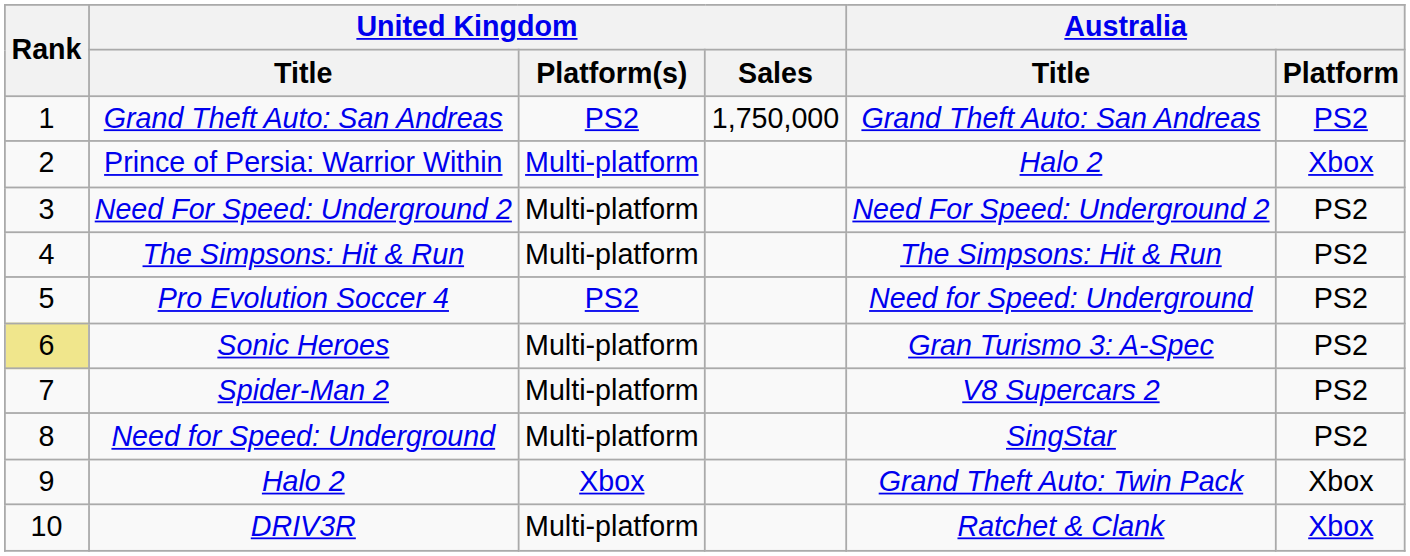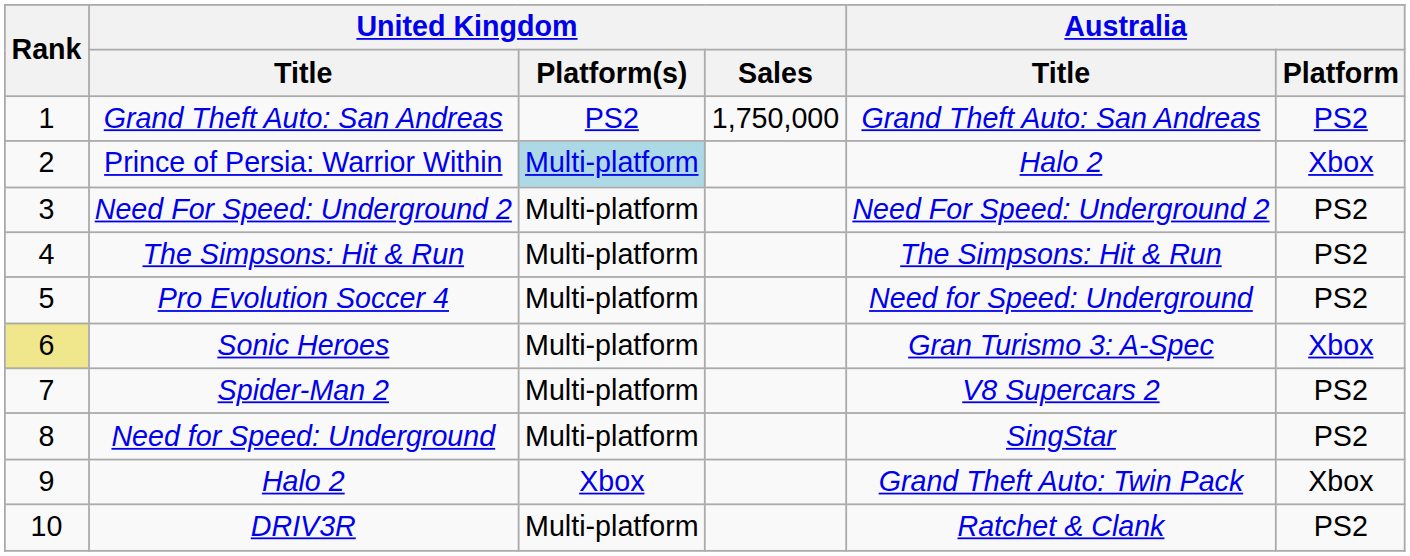 <table class="wikitable sortable" style="text-align:center">
 <tr>
 <th rowspan="2">Rank</th>
 <th colspan="3"><a href='#'>United Kingdom</a></th>
 <th colspan="2"><a href='#'>Australia</a></th>
 </tr>
 <tr>
 <th>Title</th>
 <th>Platform(s)</th>
 <th>Sales</th>
 <th>Title</th>
 <th>Platform</th>
 </tr>
 <tr>
 <td>1</td>
 <td><em><a href='#'>Grand Theft Auto: San Andreas</a></em></td>
 <td><a href='#'>PS2</a></td>
 <td>1,750,000</td>
 <td><em><a href='#'>Grand Theft Auto: San Andreas</a></em></td>
 <td><a href='#'>PS2</a></td>
 </tr>
 <tr>
 <td>2</td>
 <td><a href='#'>Prince of Persia: Warrior Within</a></td>
-<td><a href='#'>Multi-platform</a></td>
+<td style="background: lightblue;"><a href='#'>Multi-platform</a></td>
 <td></td>
 <td><em><a href='#'>Halo 2</a></em></td>
 <td><a href='#'>Xbox</a></td>
 </tr>
 <tr>
 <td>3</td>
 <td><em><a href='#'>Need For Speed: Underground 2</a></em></td>
 <td>Multi-platform</td>
 <td></td>
 <td><em><a href='#'>Need For Speed: Underground 2</a></em></td>
 <td>PS2</td>
 </tr>
 <tr>
 <td>4</td>
 <td><em><a href='#'>The Simpsons: Hit & Run</a></em></td>
 <td>Multi-platform</td>
 <td></td>
 <td><em><a href='#'>The Simpsons: Hit & Run</a></em></td>
 <td>PS2</td>
 </tr>
 <tr>
 <td>5</td>
 <td><em><a href='#'>Pro Evolution Soccer 4</a></em></td>
-<td><a href='#'>PS2</a></td>
+<td>Multi-platform</td>
 <td></td>
 <td><em><a href='#'>Need for Speed: Underground</a></em></td>
 <td>PS2</td>
 </tr>
 <tr>
 <td style="background: khaki;">6</td>
 <td><em><a href='#'>Sonic Heroes</a></em></td>
 <td>Multi-platform</td>
 <td></td>
 <td><em><a href='#'>Gran Turismo 3: A-Spec</a></em></td>
-<td>PS2</td>
+<td><a href='#'>Xbox</a></td>
 </tr>
 <tr>
 <td>7</td>
 <td><em><a href='#'>Spider-Man 2</a></em></td>
 <td>Multi-platform</td>
 <td></td>
 <td><em><a href='#'>V8 Supercars 2</a></em></td>
 <td>PS2</td>
 </tr>
 <tr>
 <td>8</td>
 <td><em><a href='#'>Need for Speed: Underground</a></em></td>
 <td>Multi-platform</td>
 <td></td>
 <td><em><a href='#'>SingStar</a></em></td>
 <td>PS2</td>
 </tr>
 <tr>
 <td>9</td>
 <td><em><a href='#'>Halo 2</a></em></td>
 <td><a href='#'>Xbox</a></td>
 <td></td>
 <td><a href='#'><em>Grand Theft Auto: Twin Pack</em></a></td>
 <td>Xbox</td>
 </tr>
 <tr>
 <td>10</td>
 <td><em><a href='#'>DRIV3R</a></em></td>
 <td>Multi-platform</td>
 <td></td>
 <td><a href='#'><em>Ratchet & Clank</em></a></td>
-<td><a href='#'>Xbox</a></td>
+<td>PS2</td>
 </tr>
 </table>
